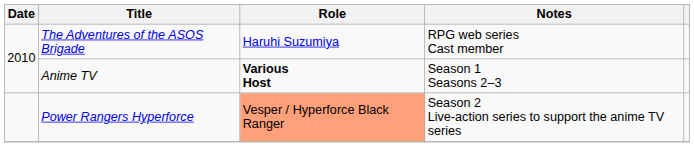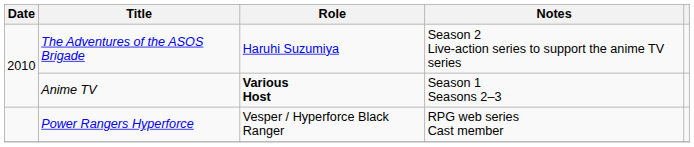 <table class="wikitable sortable plainrowheaders">
 <tr>
 <th>Date</th>
 <th>Title</th>
 <th>Role</th>
 <th class="unsortable">Notes</th>
 <th class="unsortable"></th>
 </tr>
 <tr>
 <td rowspan="2">2010</td>
 <td><em><a href='#'>The Adventures of the ASOS Brigade</a></em></td>
 <td><a href='#'>Haruhi Suzumiya</a></td>
-<td>RPG web series<br>Cast member</td>
+<td>Season 2<br>Live-action series to support the anime TV series</td>
 <td></td>
 </tr>
 <tr>
 <td><em>Anime TV</em></td>
 <td><strong>Various<br>Host</strong></td>
 <td>Season 1<br>Seasons 2–3</td>
 <td></td>
 </tr>
 <tr>
 <td></td>
 <td><em><a href='#'>Power Rangers Hyperforce</a></em></td>
-<td style="background: lightsalmon;">Vesper / Hyperforce Black Ranger</td>
-<td>Season 2<br>Live-action series to support the anime TV series</td>
+<td>Vesper / Hyperforce Black Ranger</td>
+<td>RPG web series<br>Cast member</td>
 <td></td>
 </tr>
 <tr>
 </tr>
 </table>
